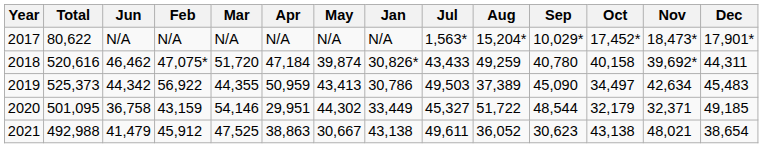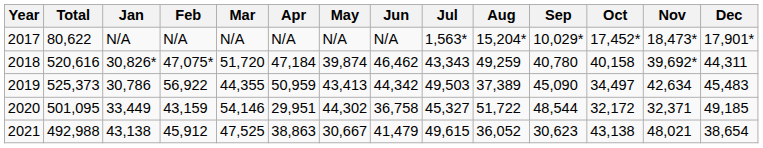 <table class="wikitable">
 <tr>
 <th>Year</th>
 <th>Total</th>
-<th>Jun</th>
+<th>Jan</th>
 <th>Feb</th>
 <th>Mar</th>
 <th>Apr</th>
 <th>May</th>
-<th>Jan</th>
+<th>Jun</th>
 <th>Jul</th>
 <th>Aug</th>
 <th>Sep</th>
 <th>Oct</th>
 <th>Nov</th>
 <th>Dec</th>
 </tr>
 <tr>
 <td>2017</td>
 <td>80,622</td>
 <td>N/A</td>
 <td>N/A</td>
 <td>N/A</td>
 <td>N/A</td>
 <td>N/A</td>
 <td>N/A</td>
 <td>1,563*</td>
 <td>15,204*</td>
 <td>10,029*</td>
 <td>17,452*</td>
 <td>18,473*</td>
 <td>17,901*</td>
 </tr>
 <tr>
 <td>2018</td>
 <td>520,616</td>
-<td>46,462</td>
+<td>30,826*</td>
 <td>47,075*</td>
 <td>51,720</td>
 <td>47,184</td>
 <td>39,874</td>
-<td>30,826*</td>
-<td>43,433</td>
+<td>46,462</td>
+<td>43,343</td>
 <td>49,259</td>
 <td>40,780</td>
 <td>40,158</td>
 <td>39,692*</td>
 <td>44,311</td>
 </tr>
 <tr>
 <td>2019</td>
 <td>525,373</td>
-<td>44,342</td>
+<td>30,786</td>
 <td>56,922</td>
 <td>44,355</td>
 <td>50,959</td>
 <td>43,413</td>
-<td>30,786</td>
+<td>44,342</td>
 <td>49,503</td>
 <td>37,389</td>
 <td>45,090</td>
 <td>34,497</td>
 <td>42,634</td>
 <td>45,483</td>
 </tr>
 <tr>
 <td>2020</td>
 <td>501,095</td>
-<td>36,758</td>
+<td>33,449</td>
 <td>43,159</td>
 <td>54,146</td>
 <td>29,951</td>
 <td>44,302</td>
-<td>33,449</td>
+<td>36,758</td>
 <td>45,327</td>
 <td>51,722</td>
 <td>48,544</td>
-<td>32,179</td>
+<td>32,172</td>
 <td>32,371</td>
 <td>49,185</td>
 </tr>
 <tr>
 <td>2021</td>
 <td>492,988</td>
-<td>41,479</td>
+<td>43,138</td>
 <td>45,912</td>
 <td>47,525</td>
 <td>38,863</td>
 <td>30,667</td>
-<td>43,138</td>
-<td>49,611</td>
+<td>41,479</td>
+<td>49,615</td>
 <td>36,052</td>
 <td>30,623</td>
 <td>43,138</td>
 <td>48,021</td>
 <td>38,654</td>
 </tr>
 </table>
